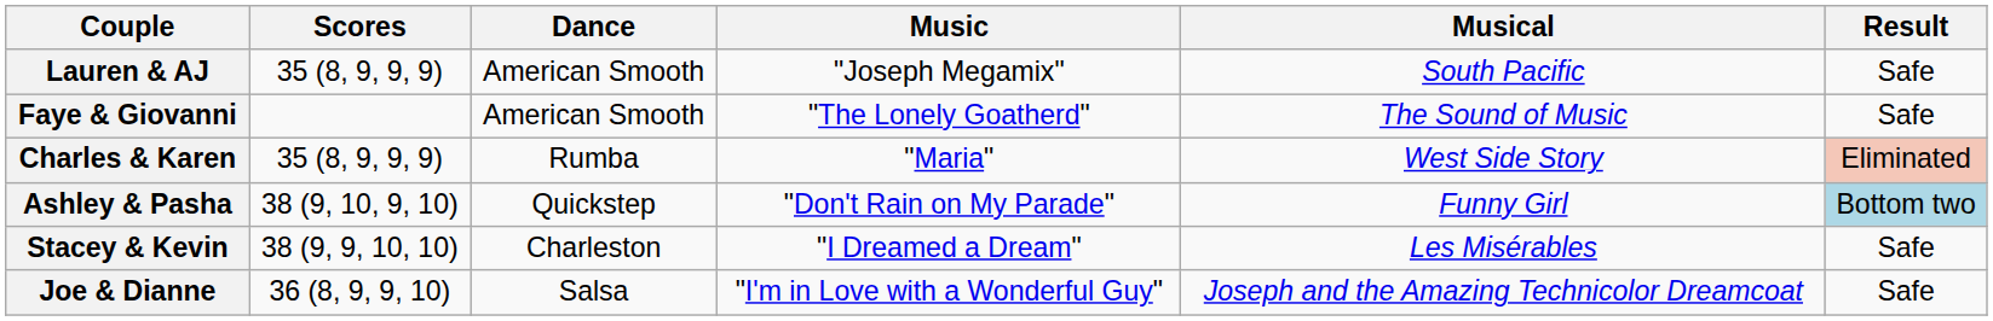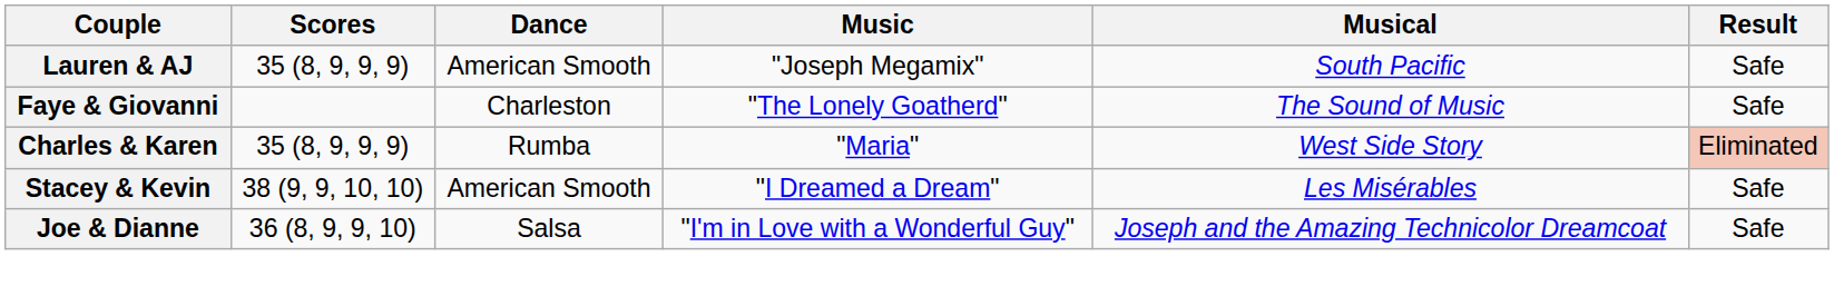 <table class="wikitable sortable" style="text-align:center; width:90%">
 <tr>
 <th scope="col">Couple</th>
 <th scope="col">Scores</th>
 <th scope="col" class="unsortable">Dance</th>
 <th scope="col" class="unsortable">Music</th>
 <th scope="col" class="unsortable">Musical</th>
 <th scope="col" class="unsortable">Result</th>
 </tr>
 <tr>
 <th scope="row">Lauren & AJ</th>
 <td>35 (8, 9, 9, 9)</td>
 <td>American Smooth</td>
 <td>"Joseph Megamix"</td>
 <td><em><a href='#'>South Pacific</a></em></td>
 <td>Safe</td>
 </tr>
 <tr>
 <th scope="row">Faye & Giovanni</th>
 <td></td>
-<td>American Smooth</td>
+<td>Charleston</td>
 <td>"<a href='#'>The Lonely Goatherd</a>"</td>
 <td><em><a href='#'>The Sound of Music</a></em></td>
 <td>Safe</td>
 </tr>
 <tr>
 <th scope="row">Charles & Karen</th>
 <td>35 (8, 9, 9, 9)</td>
 <td>Rumba</td>
 <td>"<a href='#'>Maria</a>"</td>
 <td><em><a href='#'>West Side Story</a></em></td>
 <td bgcolor="f4c7b8">Eliminated</td>
 </tr>
 <tr>
-<th scope="row">Ashley & Pasha</th>
-<td>38 (9, 10, 9, 10)</td>
-<td>Quickstep</td>
-<td>"<a href='#'>Don't Rain on My Parade</a>"</td>
-<td><em><a href='#'>Funny Girl</a></em></td>
-<td bgcolor="lightblue">Bottom two</td>
-</tr>
-<tr>
 <th scope="row">Stacey & Kevin</th>
 <td>38 (9, 9, 10, 10)</td>
-<td>Charleston</td>
+<td>American Smooth</td>
 <td>"<a href='#'>I Dreamed a Dream</a>"</td>
 <td><em><a href='#'>Les Misérables</a></em></td>
 <td>Safe</td>
 </tr>
 <tr>
 <th scope="row">Joe & Dianne</th>
 <td>36 (8, 9, 9, 10)</td>
 <td>Salsa</td>
 <td>"<a href='#'>I'm in Love with a Wonderful Guy</a>"</td>
 <td><em><a href='#'>Joseph and the Amazing Technicolor Dreamcoat</a></em></td>
 <td>Safe</td>
 </tr>
 </table>
